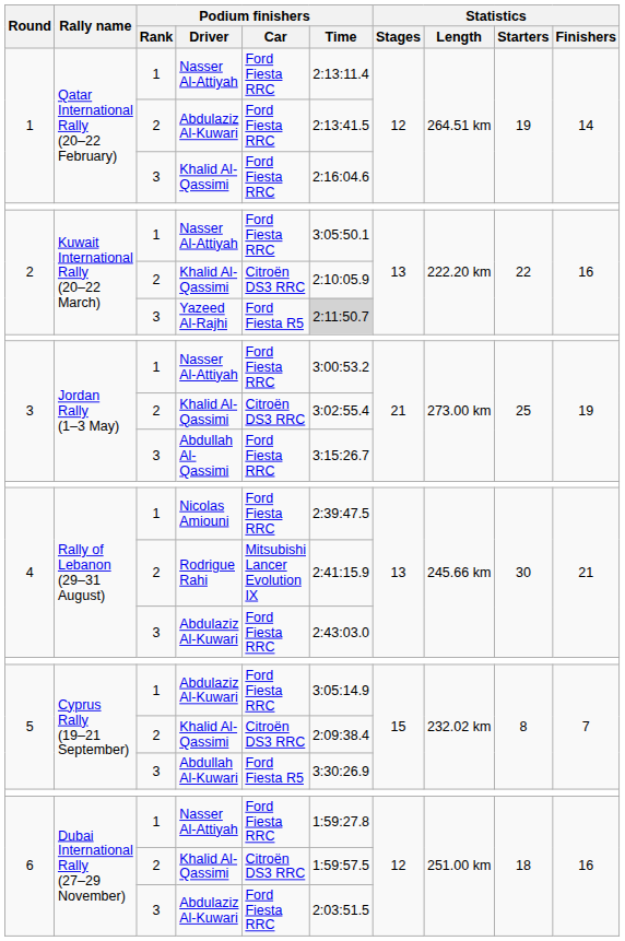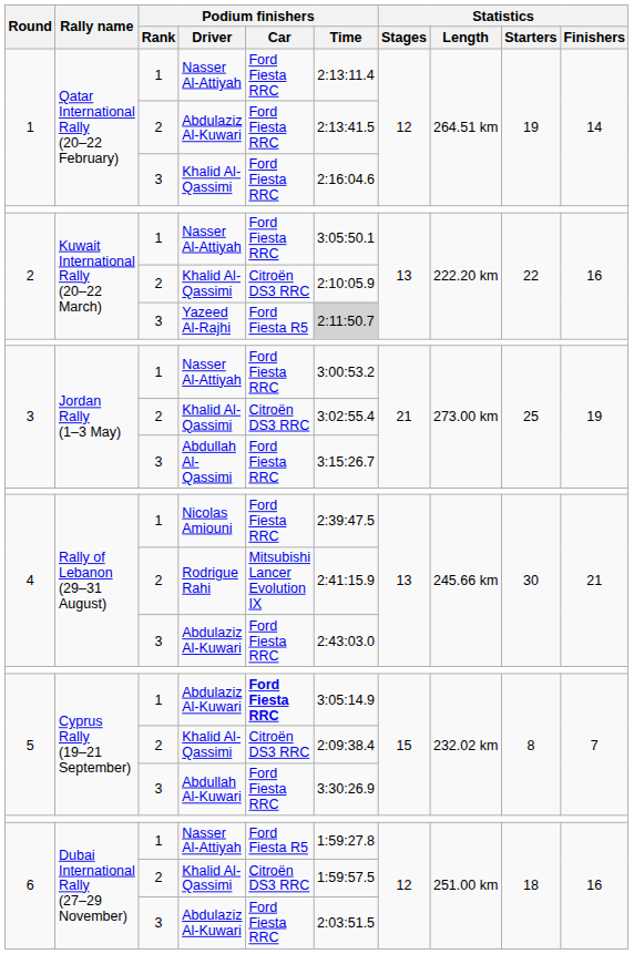 <table class="wikitable" style="font-size:85%;">
 <tr>
 <th rowspan=2>Round</th>
 <th style="width:22em" rowspan=2>Rally name</th>
 <th colspan=4>Podium finishers</th>
 <th colspan=4>Statistics</th>
 </tr>
 <tr>
 <th>Rank</th>
 <th style="width:15em">Driver</th>
 <th style="width:15em">Car</th>
 <th style="width:6em">Time</th>
 <th>Stages</th>
 <th>Length</th>
 <th>Starters</th>
 <th>Finishers</th>
 </tr>
 <tr>
 <td rowspan=3 align=center>1</td>
 <td rowspan=3> <a href='#'>Qatar International Rally</a><br>(20–22 February)</td>
 <td align=center>1</td>
 <td> <a href='#'>Nasser Al-Attiyah</a></td>
 <td><a href='#'>Ford Fiesta RRC</a></td>
 <td align=center>2:13:11.4</td>
 <td rowspan=3 align=center>12</td>
 <td rowspan=3 align=center>264.51 km</td>
 <td rowspan=3 align=center>19</td>
 <td rowspan=3 align=center>14</td>
 </tr>
 <tr>
 <td align=center>2</td>
 <td> <a href='#'>Abdulaziz Al-Kuwari</a></td>
 <td><a href='#'>Ford Fiesta RRC</a></td>
 <td align=center>2:13:41.5</td>
 </tr>
 <tr>
 <td align=center>3</td>
 <td> <a href='#'>Khalid Al-Qassimi</a></td>
 <td><a href='#'>Ford Fiesta RRC</a></td>
 <td align=center>2:16:04.6</td>
 </tr>
 <tr style="background:white;">
 <td colspan="10"></td>
 </tr>
 <tr>
 <td rowspan=3 align=center>2</td>
 <td rowspan=3> <a href='#'>Kuwait International Rally</a><br>(20–22 March)</td>
 <td align=center>1</td>
 <td> <a href='#'>Nasser Al-Attiyah</a></td>
 <td><a href='#'>Ford Fiesta RRC</a></td>
 <td align=center>3:05:50.1</td>
 <td rowspan=3 align=center>13</td>
 <td rowspan=3 align=center>222.20 km</td>
 <td rowspan=3 align=center>22</td>
 <td rowspan=3 align=center>16</td>
 </tr>
 <tr>
 <td align=center>2</td>
 <td> <a href='#'>Khalid Al-Qassimi</a></td>
 <td><a href='#'>Citroën DS3 RRC</a></td>
 <td align=center>2:10:05.9</td>
 </tr>
 <tr>
 <td align=center>3</td>
 <td> <a href='#'>Yazeed Al-Rajhi</a></td>
 <td><a href='#'>Ford Fiesta R5</a></td>
 <td align=center style="background: lightgrey;">2:11:50.7</td>
 </tr>
 <tr style="background:white;">
 <td colspan="12"></td>
 </tr>
 <tr>
 <td rowspan=3 align=center>3</td>
 <td rowspan=3> <a href='#'>Jordan Rally</a><br>(1–3 May)</td>
 <td align=center>1</td>
 <td> <a href='#'>Nasser Al-Attiyah</a></td>
 <td><a href='#'>Ford Fiesta RRC</a></td>
 <td align=center>3:00:53.2</td>
 <td rowspan=3 align=center>21</td>
 <td rowspan=3 align=center>273.00 km</td>
 <td rowspan=3 align=center>25</td>
 <td rowspan=3 align=center>19</td>
 </tr>
 <tr>
 <td align=center>2</td>
 <td> <a href='#'>Khalid Al-Qassimi</a></td>
 <td><a href='#'>Citroën DS3 RRC</a></td>
 <td align=center>3:02:55.4</td>
 </tr>
 <tr>
 <td align=center>3</td>
 <td> <a href='#'>Abdullah Al-Qassimi</a></td>
 <td><a href='#'>Ford Fiesta RRC</a></td>
 <td align=center>3:15:26.7</td>
 </tr>
 <tr style="background:white;">
 <td colspan="12"></td>
 </tr>
 <tr>
 <td rowspan=3 align=center>4</td>
 <td rowspan=3> <a href='#'>Rally of Lebanon</a><br>(29–31 August)</td>
 <td align=center>1</td>
 <td> <a href='#'>Nicolas Amiouni</a></td>
 <td><a href='#'>Ford Fiesta RRC</a></td>
 <td align=center>2:39:47.5</td>
 <td rowspan=3 align=center>13</td>
 <td rowspan=3 align=center>245.66 km</td>
 <td rowspan=3 align=center>30</td>
 <td rowspan=3 align=center>21</td>
 </tr>
 <tr>
 <td align=center>2</td>
 <td> <a href='#'>Rodrigue Rahi</a></td>
 <td><a href='#'>Mitsubishi Lancer Evolution IX</a></td>
 <td align=center>2:41:15.9</td>
 </tr>
 <tr>
 <td align=center>3</td>
 <td> <a href='#'>Abdulaziz Al-Kuwari</a></td>
 <td><a href='#'>Ford Fiesta RRC</a></td>
 <td align=center>2:43:03.0</td>
 </tr>
 <tr style="background:white;">
 <td colspan="12"></td>
 </tr>
 <tr>
 <td rowspan=3 align=center>5</td>
 <td rowspan=3> <a href='#'>Cyprus Rally</a><br>(19–21 September)</td>
 <td align=center>1</td>
 <td> <a href='#'>Abdulaziz Al-Kuwari</a></td>
-<td><a href='#'>Ford Fiesta RRC</a></td>
+<td><strong><a href='#'>Ford Fiesta RRC</a></strong></td>
 <td align=center>3:05:14.9</td>
 <td rowspan=3 align=center>15</td>
 <td rowspan=3 align=center>232.02 km</td>
 <td rowspan=3 align=center>8</td>
 <td rowspan=3 align=center>7</td>
 </tr>
 <tr>
 <td align=center>2</td>
 <td> <a href='#'>Khalid Al-Qassimi</a></td>
 <td><a href='#'>Citroën DS3 RRC</a></td>
 <td align=center>2:09:38.4</td>
 </tr>
 <tr>
 <td align=center>3</td>
 <td> <a href='#'>Abdullah Al-Kuwari</a></td>
-<td><a href='#'>Ford Fiesta R5</a></td>
+<td><a href='#'>Ford Fiesta RRC</a></td>
 <td align=center>3:30:26.9</td>
 </tr>
 <tr style="background:white;">
 <td colspan="10"></td>
 </tr>
 <tr>
 <td rowspan=3 align=center>6</td>
 <td rowspan=3> <a href='#'>Dubai International Rally</a><br>(27–29 November)</td>
 <td align=center>1</td>
 <td> <a href='#'>Nasser Al-Attiyah</a></td>
-<td><a href='#'>Ford Fiesta RRC</a></td>
+<td><a href='#'>Ford Fiesta R5</a></td>
 <td align=center>1:59:27.8</td>
 <td rowspan=3 align=center>12</td>
 <td rowspan=3 align=center>251.00 km</td>
 <td rowspan=3 align=center>18</td>
 <td rowspan=3 align=center>16</td>
 </tr>
 <tr>
 <td align=center>2</td>
 <td> <a href='#'>Khalid Al-Qassimi</a></td>
 <td><a href='#'>Citroën DS3 RRC</a></td>
 <td align=center>1:59:57.5</td>
 </tr>
 <tr>
 <td align=center>3</td>
 <td> <a href='#'>Abdulaziz Al-Kuwari</a></td>
 <td><a href='#'>Ford Fiesta RRC</a></td>
 <td align=center>2:03:51.5</td>
 </tr>
 </table>
